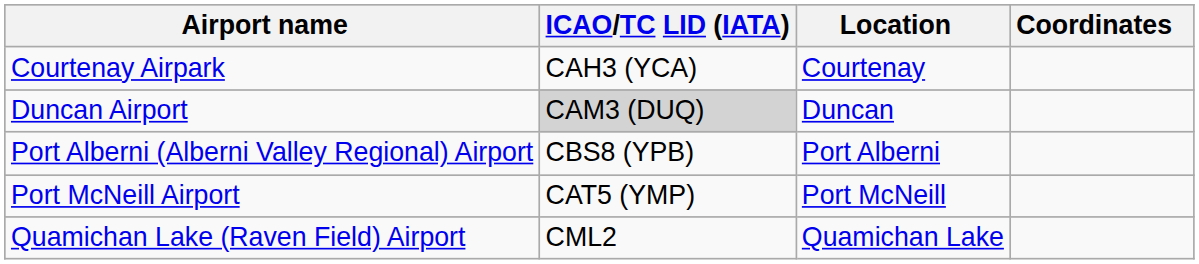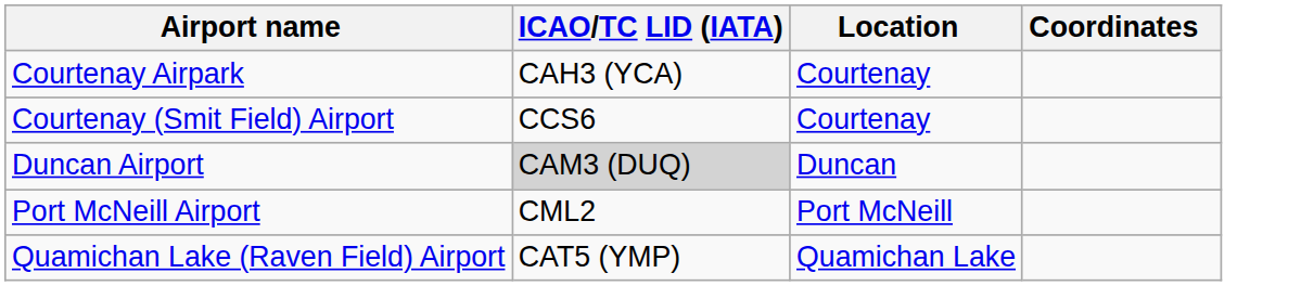 <table class="wikitable sortable" style="width:auto;">
 <tr>
 <th width="*">Airport name  </th>
 <th width="*"><a href='#'>ICAO</a>/<a href='#'>TC</a> <a href='#'>LID</a> (<a href='#'>IATA</a>)</th>
 <th width="*">Location  </th>
 <th width="*">Coordinates  </th>
 </tr>
 <tr>
 <td><a href='#'>Courtenay Airpark</a></td>
 <td>CAH3 (YCA)</td>
 <td><a href='#'>Courtenay</a></td>
 <td></td>
 </tr>
 <tr>
+<td><a href='#'>Courtenay (Smit Field) Airport</a></td>
+<td>CCS6</td>
+<td><a href='#'>Courtenay</a></td>
+<td></td>
+</tr>
+<tr>
 <td><a href='#'>Duncan Airport</a></td>
 <td style="background: lightgrey;">CAM3 (DUQ)</td>
 <td><a href='#'>Duncan</a></td>
 <td></td>
 </tr>
 <tr>
-<td><a href='#'>Port Alberni (Alberni Valley Regional) Airport</a></td>
-<td>CBS8 (YPB)</td>
-<td><a href='#'>Port Alberni</a></td>
-<td></td>
-</tr>
-<tr>
 <td><a href='#'>Port McNeill Airport</a></td>
-<td>CAT5 (YMP)</td>
+<td>CML2</td>
 <td><a href='#'>Port McNeill</a></td>
 <td></td>
 </tr>
 <tr>
 <td><a href='#'>Quamichan Lake (Raven Field) Airport</a></td>
-<td>CML2</td>
+<td>CAT5 (YMP)</td>
 <td><a href='#'>Quamichan Lake</a></td>
 <td></td>
 </tr>
 </table>
